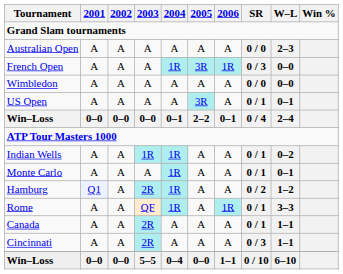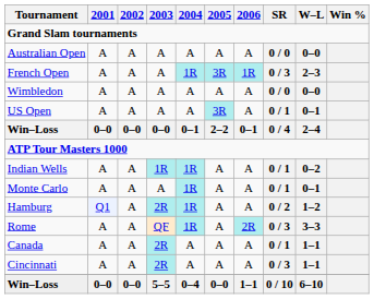 <table class=wikitable style=text-align:center;font-size:97%>
 <tr>
 <th>Tournament</th>
 <th><a href='#'>2001</a></th>
 <th><a href='#'>2002</a></th>
 <th><a href='#'>2003</a></th>
 <th><a href='#'>2004</a></th>
 <th><a href='#'>2005</a></th>
 <th><a href='#'>2006</a></th>
 <th>SR</th>
 <th>W–L</th>
 <th>Win %</th>
 </tr>
 <tr>
 <td colspan=20 align=left><strong>Grand Slam tournaments</strong></td>
 </tr>
 <tr>
 <td align=left><a href='#'>Australian Open</a></td>
 <td>A</td>
 <td>A</td>
 <td>A</td>
 <td>A</td>
 <td>A</td>
 <td>A</td>
 <th>0 / 0</th>
-<th>2–3</th>
+<th>0–0</th>
 <th></th>
 </tr>
 <tr>
 <td align=left><a href='#'>French Open</a></td>
 <td>A</td>
 <td>A</td>
 <td>A</td>
 <td bgcolor=afeeee><a href='#'>1R</a></td>
 <td bgcolor=afeeee><a href='#'>3R</a></td>
 <td bgcolor=afeeee><a href='#'>1R</a></td>
 <th>0 / 3</th>
-<th>0–0</th>
+<th>2–3</th>
 <th></th>
 </tr>
 <tr>
 <td align=left><a href='#'>Wimbledon</a></td>
 <td>A</td>
 <td>A</td>
 <td>A</td>
 <td>A</td>
 <td>A</td>
 <td>A</td>
 <th>0 / 0</th>
 <th>0–0</th>
 <th></th>
 </tr>
 <tr>
 <td align=left><a href='#'>US Open</a></td>
 <td>A</td>
 <td>A</td>
 <td>A</td>
 <td>A</td>
 <td bgcolor=afeeee><a href='#'>3R</a></td>
 <td>A</td>
 <th>0 / 1</th>
 <th>0–1</th>
 <th></th>
 </tr>
 <tr>
 <th style=text-align:left>Win–Loss</th>
 <th>0–0</th>
 <th>0–0</th>
 <th>0–0</th>
 <th>0–1</th>
 <th>2–2</th>
 <th>0–1</th>
 <th>0 / 4</th>
 <th>2–4</th>
 <th></th>
 </tr>
 <tr>
 <td colspan=25 style=text-align:left><strong><a href='#'>ATP Tour Masters 1000</a></strong></td>
 </tr>
 <tr>
 <td align=left><a href='#'>Indian Wells</a></td>
 <td>A</td>
 <td>A</td>
 <td bgcolor=afeeee><a href='#'>1R</a></td>
 <td bgcolor=afeeee><a href='#'>1R</a></td>
 <td>A</td>
 <td>A</td>
 <th>0 / 1</th>
 <th>0–2</th>
 <th></th>
 </tr>
 <tr>
 <td align=left><a href='#'>Monte Carlo</a></td>
 <td>A</td>
 <td>A</td>
 <td>A</td>
 <td bgcolor=afeeee><a href='#'>1R</a></td>
 <td>A</td>
 <td>A</td>
 <th>0 / 1</th>
 <th>0–1</th>
 <th></th>
 </tr>
 <tr>
 <td align=left><a href='#'>Hamburg</a></td>
 <td bgcolor=ecf2ff><a href='#'>Q1</a></td>
 <td>A</td>
 <td bgcolor=afeeee><a href='#'>2R</a></td>
 <td bgcolor=afeeee><a href='#'>1R</a></td>
 <td>A</td>
 <td>A</td>
 <th>0 / 2</th>
 <th>1–2</th>
 <th></th>
 </tr>
 <tr>
 <td align=left><a href='#'>Rome</a></td>
 <td>A</td>
 <td>A</td>
 <td bgcolor=ffebcd><a href='#'>QF</a></td>
 <td bgcolor=afeeee><a href='#'>1R</a></td>
 <td>A</td>
-<td bgcolor=afeeee><a href='#'>1R</a></td>
-<th>0 / 1</th>
+<td bgcolor=afeeee><a href='#'>2R</a></td>
+<th>0 / 3</th>
 <th>3–3</th>
 <th></th>
 </tr>
 <tr>
 <td align=left><a href='#'>Canada</a></td>
 <td>A</td>
 <td>A</td>
 <td bgcolor=afeeee><a href='#'>2R</a></td>
 <td>A</td>
 <td>A</td>
 <td>A</td>
 <th>0 / 1</th>
 <th>1–1</th>
 <th></th>
 </tr>
 <tr>
 <td align=left><a href='#'>Cincinnati</a></td>
 <td>A</td>
 <td>A</td>
 <td bgcolor=afeeee><a href='#'>2R</a></td>
 <td>A</td>
 <td>A</td>
 <td>A</td>
 <th>0 / 3</th>
 <th>1–1</th>
 <th></th>
 </tr>
 <tr>
 </tr>
 <tr style=font-weight:bold;background:#efefef>
 <td style=text-align:left>Win–Loss</td>
 <th>0–0</th>
 <th>0–0</th>
 <th>5–5</th>
 <th>0–4</th>
 <th>0–0</th>
 <th>1–1</th>
 <th>0 / 10</th>
 <th>6–10</th>
 <th></th>
 </tr>
 </table>
